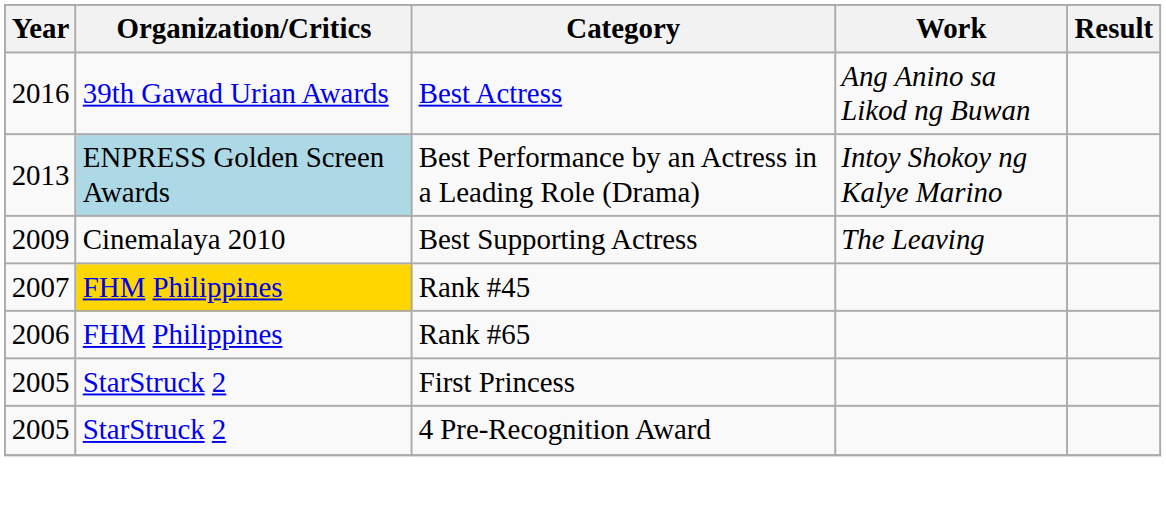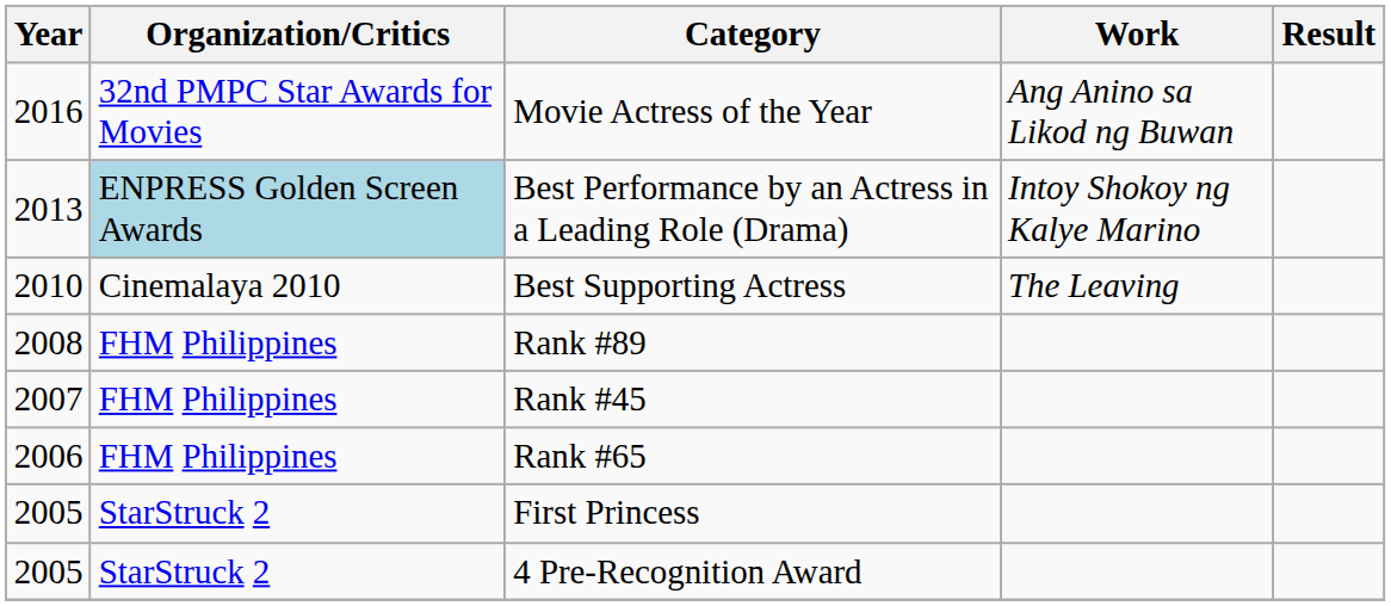 <table class="wikitable" style="font-size: 95%;">
 <tr>
 <th>Year</th>
 <th>Organization/Critics</th>
 <th>Category</th>
 <th>Work</th>
 <th>Result</th>
 </tr>
 <tr>
 <td>2016</td>
-<td><a href='#'>39th Gawad Urian Awards</a></td>
-<td><a href='#'>Best Actress</a></td>
+<td><a href='#'>32nd PMPC Star Awards for Movies</a></td>
+<td>Movie Actress of the Year</td>
 <td><em>Ang Anino sa Likod ng Buwan</em></td>
 <td></td>
 </tr>
 <tr>
 <td>2013</td>
 <td style="background: lightblue;">ENPRESS Golden Screen Awards</td>
 <td>Best Performance by an Actress in a Leading Role (Drama)</td>
 <td><em>Intoy Shokoy ng Kalye Marino</em></td>
 <td></td>
 </tr>
 <tr>
-<td>2009</td>
+<td>2010</td>
 <td>Cinemalaya 2010</td>
 <td>Best Supporting Actress</td>
 <td><em>The Leaving</em></td>
 <td></td>
 </tr>
 <tr>
+<td>2008</td>
+<td><a href='#'>FHM</a> <a href='#'>Philippines</a></td>
+<td>Rank #89</td>
+<td></td>
+<td></td>
+</tr>
+<tr>
 <td>2007</td>
-<td style="background: gold;"><a href='#'>FHM</a> <a href='#'>Philippines</a></td>
+<td><a href='#'>FHM</a> <a href='#'>Philippines</a></td>
 <td>Rank #45</td>
 <td></td>
 <td></td>
 </tr>
 <tr>
 <td>2006</td>
 <td><a href='#'>FHM</a> <a href='#'>Philippines</a></td>
 <td>Rank #65</td>
 <td></td>
 <td></td>
 </tr>
 <tr>
 <td>2005</td>
 <td><a href='#'>StarStruck</a> <a href='#'>2</a></td>
 <td>First Princess</td>
 <td></td>
 <td></td>
 </tr>
 <tr>
 <td>2005</td>
 <td><a href='#'>StarStruck</a> <a href='#'>2</a></td>
 <td>4 Pre-Recognition Award</td>
 <td></td>
 <td></td>
 </tr>
 <tr>
 </tr>
 </table>
